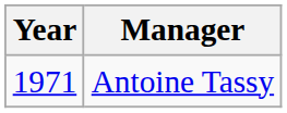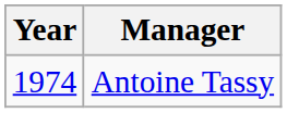 <table class="wikitable">
 <tr>
 <th>Year</th>
 <th>Manager</th>
 </tr>
 <tr>
-<td align=center><a href='#'>1971</a></td>
+<td align=center><a href='#'>1974</a></td>
 <td> <a href='#'>Antoine Tassy</a></td>
 </tr>
 </table>
